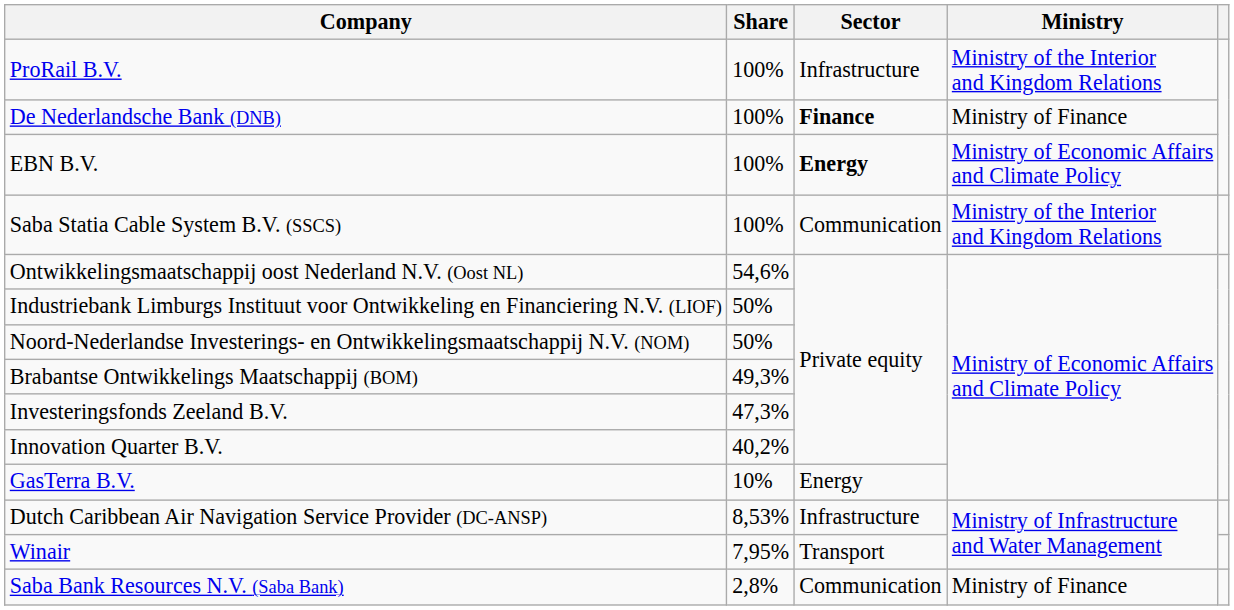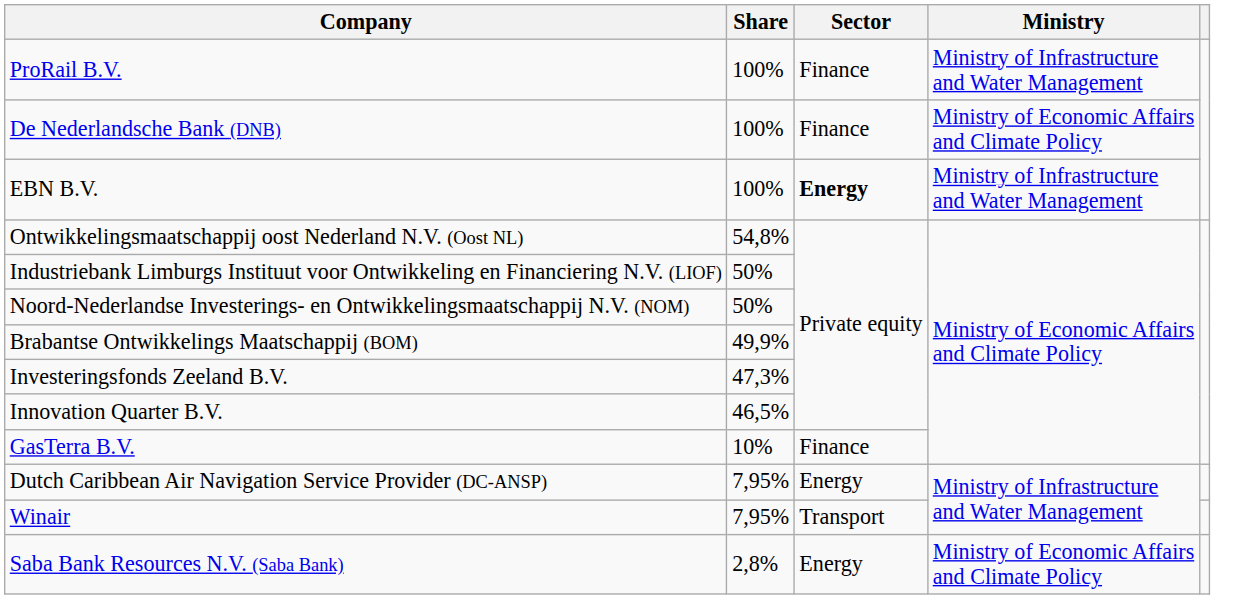 <table class="wikitable">
 <tr>
 <th>Company</th>
 <th>Share</th>
 <th>Sector</th>
 <th>Ministry</th>
 <th></th>
 </tr>
 <tr>
 <td><a href='#'>ProRail B.V.</a></td>
 <td>100%</td>
-<td>Infrastructure</td>
-<td><a href='#'>Ministry of the Interior</a><br><a href='#'>and Kingdom Relations</a></td>
+<td>Finance</td>
+<td><a href='#'>Ministry of Infrastructure</a><br><a href='#'>and Water Management</a></td>
 <td rowspan="3"></td>
 </tr>
 <tr>
 <td><a href='#'>De Nederlandsche Bank <small>(DNB)</small></a></td>
 <td>100%</td>
-<td><strong>Finance</strong></td>
-<td>Ministry of Finance</td>
+<td>Finance</td>
+<td><a href='#'>Ministry of Economic Affairs</a><br><a href='#'>and Climate Policy</a></td>
 </tr>
 <tr>
 <td>EBN B.V.</td>
 <td>100%</td>
 <td><strong>Energy</strong></td>
-<td><a href='#'>Ministry of Economic Affairs</a><br><a href='#'>and Climate Policy</a></td>
-</tr>
-<tr>
-<td>Saba Statia Cable System B.V. <small>(SSCS)</small></td>
-<td>100%</td>
-<td>Communication</td>
-<td><a href='#'>Ministry of the Interior</a><br><a href='#'>and Kingdom Relations</a></td>
-<td></td>
+<td><a href='#'>Ministry of Infrastructure</a><br><a href='#'>and Water Management</a></td>
 </tr>
 <tr>
 <td>Ontwikkelingsmaatschappij oost Nederland N.V. <small>(Oost NL)</small></td>
-<td>54,6%</td>
+<td>54,8%</td>
 <td rowspan="6">Private equity</td>
 <td rowspan="7"><a href='#'>Ministry of Economic Affairs</a><br><a href='#'>and Climate Policy</a></td>
 <td rowspan="7"></td>
 </tr>
 <tr>
 <td>Industriebank Limburgs Instituut voor Ontwikkeling en Financiering N.V. <small>(LIOF)</small></td>
 <td>50%</td>
 </tr>
 <tr>
 <td>Noord-Nederlandse Investerings- en Ontwikkelingsmaatschappij N.V. <small>(NOM)</small></td>
 <td>50%</td>
 </tr>
 <tr>
 <td>Brabantse Ontwikkelings Maatschappij <small>(BOM)</small></td>
-<td>49,3%</td>
+<td>49,9%</td>
 </tr>
 <tr>
 <td>Investeringsfonds Zeeland B.V.</td>
 <td>47,3%</td>
 </tr>
 <tr>
 <td>Innovation Quarter B.V.</td>
-<td>40,2%</td>
+<td>46,5%</td>
 </tr>
 <tr>
 <td><a href='#'>GasTerra B.V.</a></td>
 <td>10%</td>
-<td>Energy</td>
+<td>Finance</td>
 </tr>
 <tr>
 <td>Dutch Caribbean Air Navigation Service Provider <small>(DC-ANSP)</small></td>
-<td>8,53%</td>
-<td>Infrastructure</td>
+<td>7,95%</td>
+<td>Energy</td>
 <td rowspan="2"><a href='#'>Ministry of Infrastructure</a><br><a href='#'>and Water Management</a></td>
 <td></td>
 </tr>
 <tr>
 <td><a href='#'>Winair</a></td>
 <td>7,95%</td>
 <td>Transport</td>
 <td></td>
 </tr>
 <tr>
 <td><a href='#'>Saba Bank Resources N.V. <small>(Saba Bank)</small></a></td>
 <td>2,8%</td>
-<td>Communication</td>
-<td>Ministry of Finance</td>
+<td>Energy</td>
+<td><a href='#'>Ministry of Economic Affairs</a><br><a href='#'>and Climate Policy</a></td>
 <td></td>
 </tr>
 </table>
